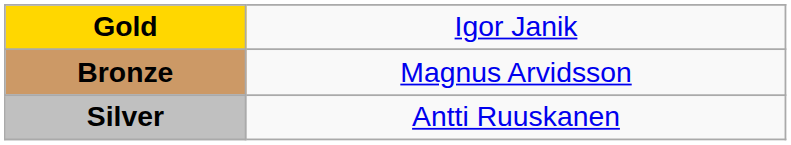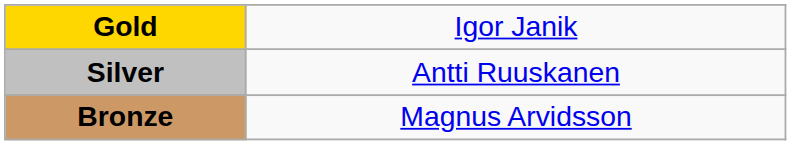 <table class="wikitable" style="text-align:center; " width="35%">
 <tr>
 <td bgcolor="gold"><strong>Gold</strong></td>
 <td><a href='#'>Igor Janik</a><br>  <small><em></em></small></td>
 </tr>
 <tr>
+<td bgcolor="silver"><strong>Silver</strong></td>
+<td><a href='#'>Antti Ruuskanen</a><br>  <small><em></em></small></td>
+</tr>
+<tr>
 <td bgcolor="CC9966"><strong>Bronze</strong></td>
 <td><a href='#'>Magnus Arvidsson</a><br>  <small><em></em></small></td>
 </tr>
-<tr>
-<td bgcolor="silver"><strong>Silver</strong></td>
-<td><a href='#'>Antti Ruuskanen</a><br>  <small><em></em></small></td>
-</tr>
 </table>
